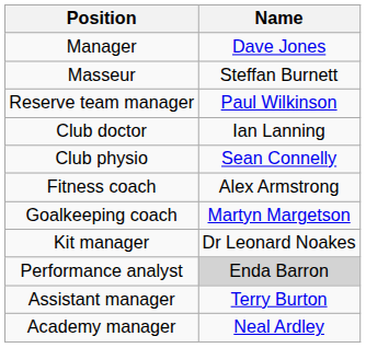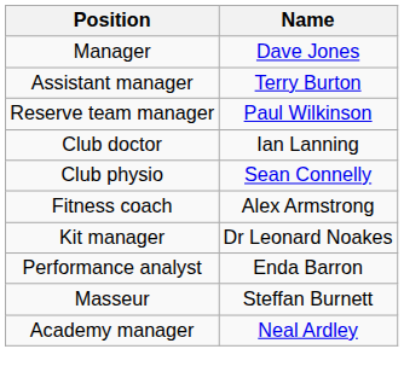 <table class="wikitable" style="text-align: center">
 <tr>
 <th>Position</th>
 <th>Name</th>
 </tr>
 <tr>
 <td>Manager</td>
 <td><a href='#'>Dave Jones</a></td>
 </tr>
 <tr>
-<td>Masseur</td>
-<td>Steffan Burnett</td>
+<td>Assistant manager</td>
+<td><a href='#'>Terry Burton</a></td>
 </tr>
 <tr>
 <td>Reserve team manager</td>
 <td><a href='#'>Paul Wilkinson</a></td>
 </tr>
 <tr>
 <td>Club doctor</td>
 <td>Ian Lanning</td>
 </tr>
 <tr>
 <td>Club physio</td>
 <td><a href='#'>Sean Connelly</a></td>
 </tr>
 <tr>
 <td>Fitness coach</td>
 <td>Alex Armstrong</td>
 </tr>
 <tr>
-<td>Goalkeeping coach</td>
-<td><a href='#'>Martyn Margetson</a></td>
-</tr>
-<tr>
 <td>Kit manager</td>
 <td>Dr Leonard Noakes</td>
 </tr>
 <tr>
 <td>Performance analyst</td>
-<td style="background: lightgrey;">Enda Barron</td>
+<td>Enda Barron</td>
 </tr>
 <tr>
-<td>Assistant manager</td>
-<td><a href='#'>Terry Burton</a></td>
+<td>Masseur</td>
+<td>Steffan Burnett</td>
 </tr>
 <tr>
 <td>Academy manager</td>
 <td><a href='#'>Neal Ardley</a></td>
 </tr>
 </table>
